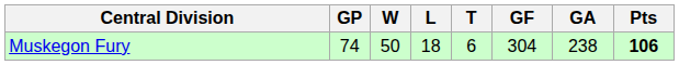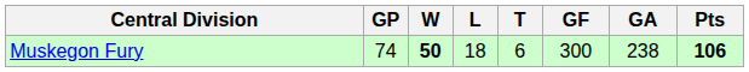 <table class="wikitable">
 <tr>
 <th width="40%" bgcolor="#e0e0e0">Central Division</th>
 <th width="5%" bgcolor="#e0e0e0">GP</th>
 <th width="5%" bgcolor="#e0e0e0">W</th>
 <th width="5%" bgcolor="#e0e0e0">L</th>
 <th width="5%" bgcolor="#e0e0e0">T</th>
 <th width="7.5%" bgcolor="#e0e0e0">GF</th>
 <th width="7.5%" bgcolor="#e0e0e0">GA</th>
 <th width="7.5%" bgcolor="#e0e0e0">Pts</th>
 </tr>
 <tr align="center" bgcolor="#CCFFCC">
 <td align="left"><a href='#'>Muskegon Fury</a></td>
 <td>74</td>
-<td>50</td>
+<td><strong>50</strong></td>
 <td>18</td>
 <td>6</td>
-<td>304</td>
+<td>300</td>
 <td>238</td>
 <td><strong>106</strong></td>
 </tr>
 </table>
